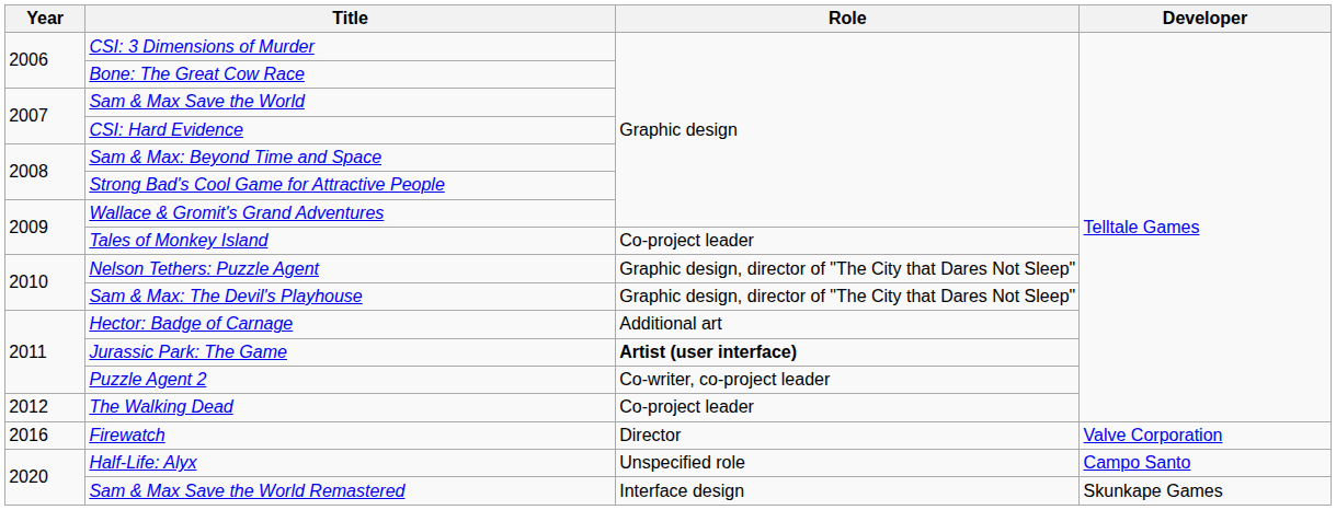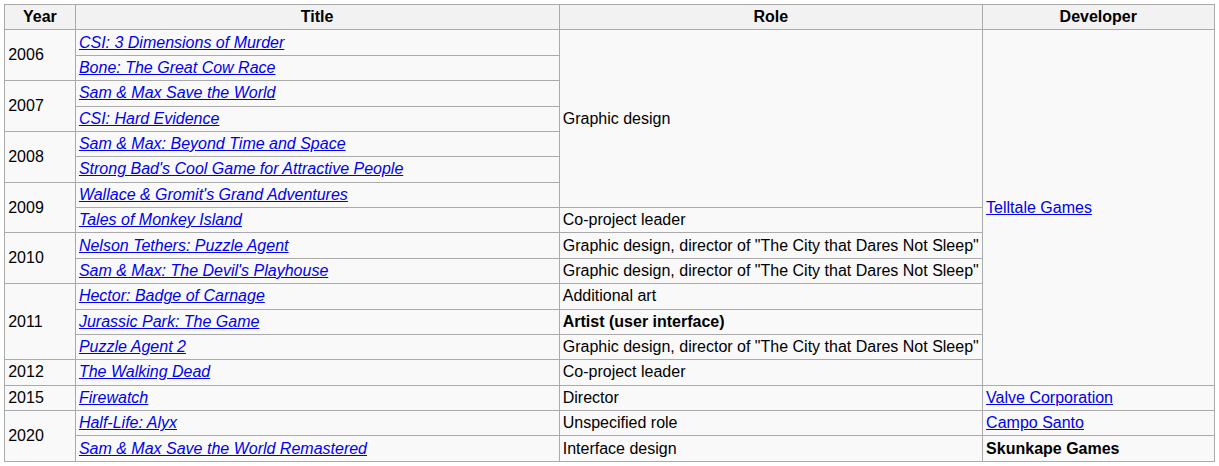 <table class="wikitable sortable">
 <tr>
 <th>Year</th>
 <th style="width:40%";>Title</th>
 <th style="width:35%";>Role</th>
 <th>Developer</th>
 </tr>
 <tr>
 <td rowspan=2>2006</td>
 <td><em><a href='#'>CSI: 3 Dimensions of Murder</a></em></td>
 <td rowspan=7>Graphic design</td>
 <td rowspan=14><a href='#'>Telltale Games</a></td>
 </tr>
 <tr>
 <td><em><a href='#'>Bone: The Great Cow Race</a></em></td>
 </tr>
 <tr>
 <td rowspan=2>2007</td>
 <td><em><a href='#'>Sam & Max Save the World</a></em></td>
 </tr>
 <tr>
 <td><em><a href='#'>CSI: Hard Evidence</a></em></td>
 </tr>
 <tr>
 <td rowspan=2>2008</td>
 <td><em><a href='#'>Sam & Max: Beyond Time and Space</a></em></td>
 </tr>
 <tr>
 <td><em><a href='#'>Strong Bad's Cool Game for Attractive People</a></em></td>
 </tr>
 <tr>
 <td rowspan=2>2009</td>
 <td><em><a href='#'>Wallace & Gromit's Grand Adventures</a></em></td>
 </tr>
 <tr>
 <td><em><a href='#'>Tales of Monkey Island</a></em></td>
 <td>Co-project leader</td>
 </tr>
 <tr>
 <td rowspan=2>2010</td>
 <td><em><a href='#'>Nelson Tethers: Puzzle Agent</a></em></td>
 <td>Graphic design, director of "The City that Dares Not Sleep"</td>
 </tr>
 <tr>
 <td><em><a href='#'>Sam & Max: The Devil's Playhouse</a></em></td>
 <td>Graphic design, director of "The City that Dares Not Sleep"</td>
 </tr>
 <tr>
 <td rowspan=3>2011</td>
 <td><em><a href='#'>Hector: Badge of Carnage</a></em></td>
 <td>Additional art</td>
 </tr>
 <tr>
 <td><em><a href='#'>Jurassic Park: The Game</a></em></td>
 <td><strong>Artist (user interface)</strong></td>
 </tr>
 <tr>
 <td><em><a href='#'>Puzzle Agent 2</a></em></td>
-<td>Co-writer, co-project leader</td>
+<td>Graphic design, director of "The City that Dares Not Sleep"</td>
 </tr>
 <tr>
 <td>2012</td>
 <td><em><a href='#'>The Walking Dead</a></em></td>
 <td>Co-project leader</td>
 </tr>
 <tr>
-<td>2016</td>
+<td>2015</td>
 <td><em><a href='#'>Firewatch</a></em></td>
 <td>Director</td>
 <td><a href='#'>Valve Corporation</a></td>
 </tr>
 <tr>
 <td rowspan=2>2020</td>
 <td><em><a href='#'>Half-Life: Alyx</a></em></td>
 <td>Unspecified role</td>
 <td><a href='#'>Campo Santo</a></td>
 </tr>
 <tr>
 <td><em><a href='#'>Sam & Max Save the World Remastered</a></em></td>
 <td>Interface design</td>
-<td>Skunkape Games</td>
+<td><strong>Skunkape Games</strong></td>
 </tr>
 </table>
